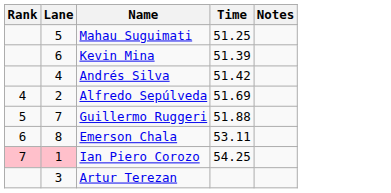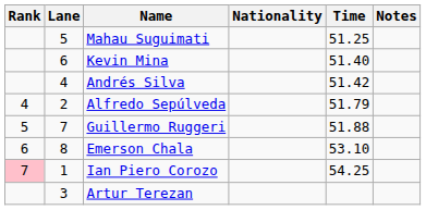 <table class="wikitable sortable" style="text-align:center">
 <tr>
 <th>Rank</th>
 <th>Lane</th>
 <th>Name</th>
+<th>Nationality</th>
 <th>Time</th>
 <th>Notes</th>
 </tr>
 <tr>
 <td></td>
 <td>5</td>
 <td align=left><a href='#'>Mahau Suguimati</a></td>
+<td align=left></td>
 <td>51.25</td>
 <td></td>
 </tr>
 <tr>
 <td></td>
 <td>6</td>
 <td align=left><a href='#'>Kevin Mina</a></td>
-<td>51.39</td>
+<td align=left></td>
+<td>51.40</td>
 <td></td>
 </tr>
 <tr>
 <td></td>
 <td>4</td>
 <td align=left><a href='#'>Andrés Silva</a></td>
+<td align=left></td>
 <td>51.42</td>
 <td></td>
 </tr>
 <tr>
 <td>4</td>
 <td>2</td>
 <td align=left><a href='#'>Alfredo Sepúlveda</a></td>
-<td>51.69</td>
+<td align=left></td>
+<td>51.79</td>
 <td></td>
 </tr>
 <tr>
 <td>5</td>
 <td>7</td>
 <td align=left><a href='#'>Guillermo Ruggeri</a></td>
+<td align=left></td>
 <td>51.88</td>
 <td></td>
 </tr>
 <tr>
 <td>6</td>
 <td>8</td>
 <td align=left><a href='#'>Emerson Chala</a></td>
-<td>53.11</td>
+<td align=left></td>
+<td>53.10</td>
 <td></td>
 </tr>
 <tr>
 <td style="background: pink;">7</td>
-<td style="background: pink;">1</td>
+<td>1</td>
 <td align=left><a href='#'>Ian Piero Corozo</a></td>
+<td align=left></td>
 <td>54.25</td>
 <td></td>
 </tr>
 <tr>
 <td></td>
 <td>3</td>
 <td align=left><a href='#'>Artur Terezan</a></td>
+<td align=left></td>
 <td></td>
 <td></td>
 </tr>
 </table>
